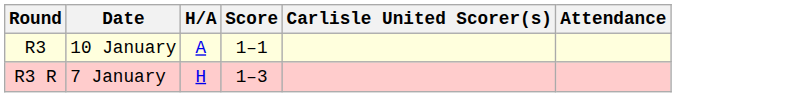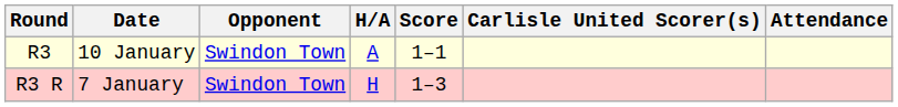 <table class="wikitable" style="text-align:center">
 <tr>
 <th>Round</th>
 <th>Date</th>
+<th>Opponent</th>
 <th>H/A</th>
 <th>Score</th>
 <th>Carlisle United Scorer(s)</th>
 <th>Attendance</th>
 </tr>
 <tr bgcolor=#ffffdd>
 <td>R3</td>
 <td align=left>10 January</td>
+<td align=left><a href='#'>Swindon Town</a></td>
 <td><a href='#'>A</a></td>
 <td>1–1</td>
 <td align=left></td>
 <td></td>
 </tr>
 <tr bgcolor=#FFCCCC>
 <td>R3 R</td>
 <td align=left>7 January</td>
+<td align=left><a href='#'>Swindon Town</a></td>
 <td><a href='#'>H</a></td>
 <td>1–3</td>
 <td align=left></td>
 <td></td>
 </tr>
 </table>
